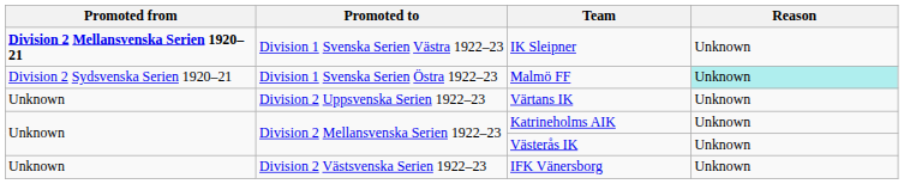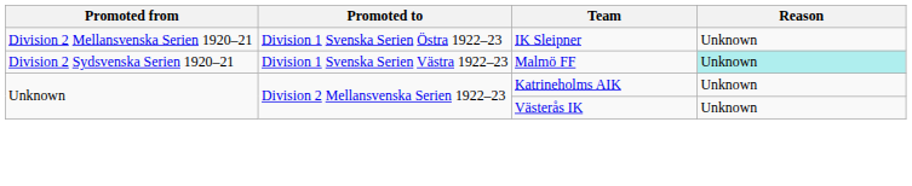 <table class="wikitable" style="text-align: left;">
 <tr>
 <th style="width: 275px;">Promoted from</th>
 <th style="width: 275px;">Promoted to</th>
 <th style="width: 200px;">Team</th>
 <th style="width: 225px;">Reason</th>
 </tr>
 <tr>
-<td><strong><a href='#'>Division 2</a> <a href='#'>Mellansvenska Serien</a> 1920–21</strong></td>
-<td><a href='#'>Division 1</a> <a href='#'>Svenska Serien</a> <a href='#'>Västra</a> 1922–23</td>
+<td><a href='#'>Division 2</a> <a href='#'>Mellansvenska Serien</a> 1920–21</td>
+<td><a href='#'>Division 1</a> <a href='#'>Svenska Serien</a> <a href='#'>Östra</a> 1922–23</td>
 <td><a href='#'>IK Sleipner</a></td>
 <td>Unknown</td>
 </tr>
 <tr>
 <td><a href='#'>Division 2</a> <a href='#'>Sydsvenska Serien</a> 1920–21</td>
-<td><a href='#'>Division 1</a> <a href='#'>Svenska Serien</a> <a href='#'>Östra</a> 1922–23</td>
+<td><a href='#'>Division 1</a> <a href='#'>Svenska Serien</a> <a href='#'>Västra</a> 1922–23</td>
 <td><a href='#'>Malmö FF</a></td>
 <td style="background: paleturquoise;">Unknown</td>
-</tr>
-<tr>
-<td>Unknown</td>
-<td><a href='#'>Division 2</a> <a href='#'>Uppsvenska Serien</a> 1922–23</td>
-<td><a href='#'>Värtans IK</a></td>
-<td>Unknown</td>
 </tr>
 <tr>
 <td rowspan=2>Unknown</td>
 <td rowspan=2><a href='#'>Division 2</a> <a href='#'>Mellansvenska Serien</a> 1922–23</td>
 <td><a href='#'>Katrineholms AIK</a></td>
 <td>Unknown</td>
 </tr>
 <tr>
 <td><a href='#'>Västerås IK</a></td>
 <td>Unknown</td>
 </tr>
-<tr>
-<td>Unknown</td>
-<td><a href='#'>Division 2</a> <a href='#'>Västsvenska Serien</a> 1922–23</td>
-<td><a href='#'>IFK Vänersborg</a></td>
-<td>Unknown</td>
-</tr>
 </table>
